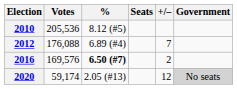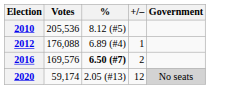 <table class=wikitable style=text-align:right>
 <tr>
 <th>Election</th>
 <th>Votes</th>
 <th>%</th>
-<th>Seats</th>
 <th>+/–</th>
 <th>Government</th>
 </tr>
 <tr>
 <th><a href='#'>2010</a></th>
 <td>205,536</td>
 <td>8.12 (#5)</td>
 <td></td>
 <td></td>
-<td></td>
 </tr>
 <tr>
 <th><a href='#'>2012</a></th>
 <td>176,088</td>
 <td>6.89 (#4)</td>
-<td></td>
-<td> 7</td>
+<td> 1</td>
 <td></td>
 </tr>
 <tr>
 <th><a href='#'>2016</a></th>
 <td>169,576</td>
 <td><strong>6.50 (#7)</strong></td>
-<td></td>
 <td> 2</td>
 <td></td>
 </tr>
 <tr>
 <th><a href='#'>2020</a></th>
 <td>59,174</td>
 <td>2.05 (#13)</td>
-<td></td>
 <td> 12</td>
 <td style="background:Lightgray;" align=center>No seats</td>
 </tr>
 </table>
